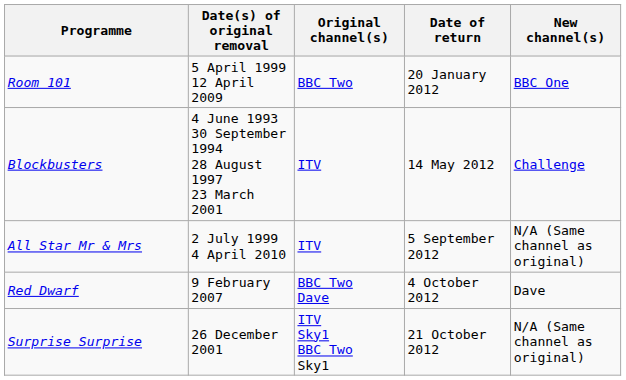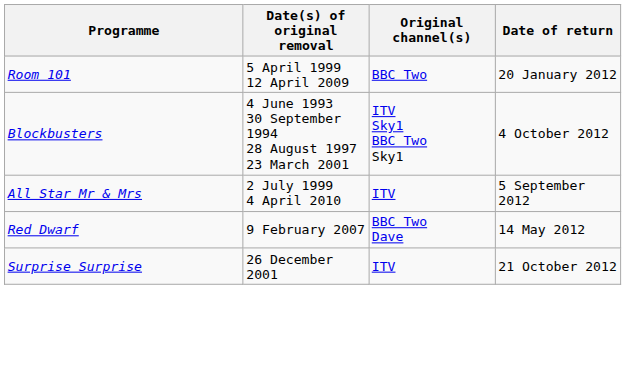 <table class="wikitable">
 <tr>
 <th width=250>Programme</th>
 <th width=125>Date(s) of original removal</th>
 <th width=125>Original channel(s)</th>
 <th width=125>Date of return</th>
-<th width=125>New channel(s)</th>
 </tr>
 <tr>
 <td><em><a href='#'>Room 101</a></em></td>
 <td>5 April 1999<br>12 April 2009</td>
 <td><a href='#'>BBC Two</a></td>
 <td>20 January 2012</td>
-<td><a href='#'>BBC One</a></td>
 </tr>
 <tr>
 <td><em><a href='#'>Blockbusters</a></em></td>
 <td>4 June 1993<br>30 September 1994<br>28 August 1997<br>23 March 2001</td>
-<td><a href='#'>ITV</a></td>
-<td>14 May 2012</td>
-<td><a href='#'>Challenge</a></td>
+<td><a href='#'>ITV</a><br><a href='#'>Sky1</a><br><a href='#'>BBC Two</a><br>Sky1</td>
+<td>4 October 2012</td>
 </tr>
 <tr>
 <td><em><a href='#'>All Star Mr & Mrs</a></em></td>
 <td>2 July 1999<br>4 April 2010</td>
 <td><a href='#'>ITV</a></td>
 <td>5 September 2012</td>
-<td>N/A (Same channel as original)</td>
 </tr>
 <tr>
 <td><em><a href='#'>Red Dwarf</a></em></td>
 <td>9 February 2007</td>
 <td><a href='#'>BBC Two</a><br><a href='#'>Dave</a></td>
-<td>4 October 2012</td>
-<td>Dave</td>
+<td>14 May 2012</td>
 </tr>
 <tr>
 <td><em><a href='#'>Surprise Surprise</a></em></td>
 <td>26 December 2001</td>
-<td><a href='#'>ITV</a><br><a href='#'>Sky1</a><br><a href='#'>BBC Two</a><br>Sky1</td>
+<td><a href='#'>ITV</a></td>
 <td>21 October 2012</td>
-<td>N/A (Same channel as original)</td>
 </tr>
 </table>
